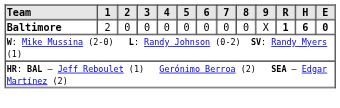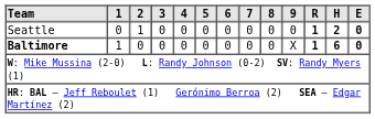 <table border="1" cellspacing="0"  style="width:425px; margin-left:3em;">
 <tr style="text-align:center; background:#e6e6e6;">
 <th style="text-align:left; width:28%;">Team</th>
 <th width=6%>1</th>
 <th width=6%>2</th>
 <th width=6%>3</th>
 <th width=6%>4</th>
 <th width=6%>5</th>
 <th width=6%>6</th>
 <th width=6%>7</th>
 <th width=6%>8</th>
 <th width=6%>9</th>
 <th width=6%>R</th>
 <th width=6%>H</th>
 <th width=6%>E</th>
 </tr>
 <tr style="text-align:center;">
+<td align=left>Seattle</td>
+<td>0</td>
+<td>1</td>
+<td>0</td>
+<td>0</td>
+<td>0</td>
+<td>0</td>
+<td>0</td>
+<td>0</td>
+<td>0</td>
+<td><strong>1</strong></td>
+<td><strong>2</strong></td>
+<td><strong>0</strong></td>
+</tr>
+<tr style="text-align:center;">
 <td align=left><strong>Baltimore</strong></td>
-<td>2</td>
+<td>1</td>
 <td>0</td>
 <td>0</td>
 <td>0</td>
 <td>0</td>
 <td>0</td>
 <td>0</td>
 <td>0</td>
 <td>X</td>
 <td><strong>1</strong></td>
 <td><strong>6</strong></td>
 <td><strong>0</strong></td>
 </tr>
 <tr style="text-align:left;">
 <td colspan=13><small><strong>W</strong>: <a href='#'>Mike Mussina</a> (2-0)   <strong>L</strong>: <a href='#'>Randy Johnson</a> (0-2)  <strong>SV</strong>: <a href='#'>Randy Myers</a> (1)</small></td>
 </tr>
 <tr style="text-align:left;">
 <td colspan=13><small><strong>HR</strong>: <strong>BAL</strong> – <a href='#'>Jeff Reboulet</a> (1)   <a href='#'>Gerónimo Berroa</a> (2)   <strong>SEA</strong> – <a href='#'>Edgar Martínez</a> (2)</small></td>
 </tr>
 </table>
